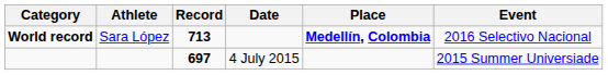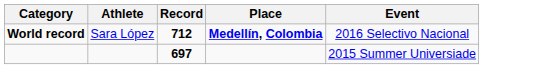 <table class="wikitable" style="text-align:center">
 <tr>
 <th>Category</th>
 <th>Athlete</th>
 <th>Record</th>
-<th>Date</th>
 <th>Place</th>
 <th>Event</th>
 </tr>
 <tr>
 <td><strong>World record</strong></td>
 <td align="left"> <a href='#'>Sara López</a></td>
-<td><strong>713</strong></td>
-<td></td>
+<td><strong>712</strong></td>
 <td><strong><a href='#'>Medellín</a>, <a href='#'>Colombia</a></strong></td>
 <td><a href='#'>2016 Selectivo Nacional</a></td>
 </tr>
 <tr>
 <td><strong></strong></td>
 <td align="left"></td>
 <td><strong>697</strong></td>
-<td>4 July 2015</td>
 <td></td>
 <td><a href='#'>2015 Summer Universiade</a></td>
 </tr>
 </table>
